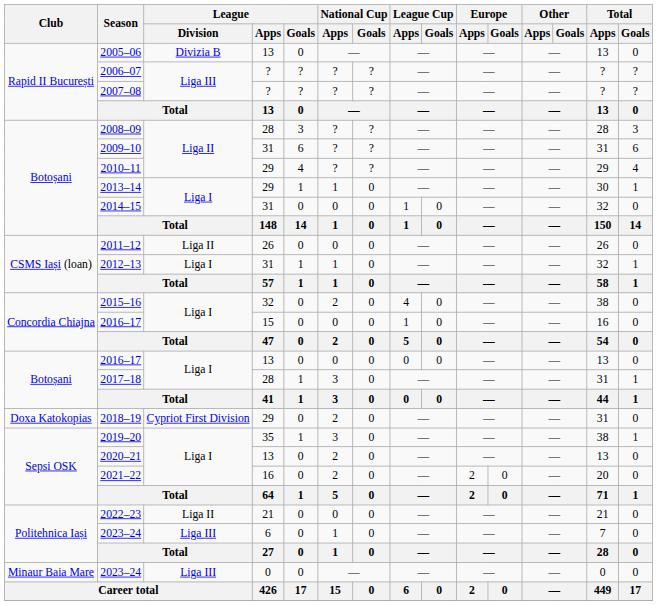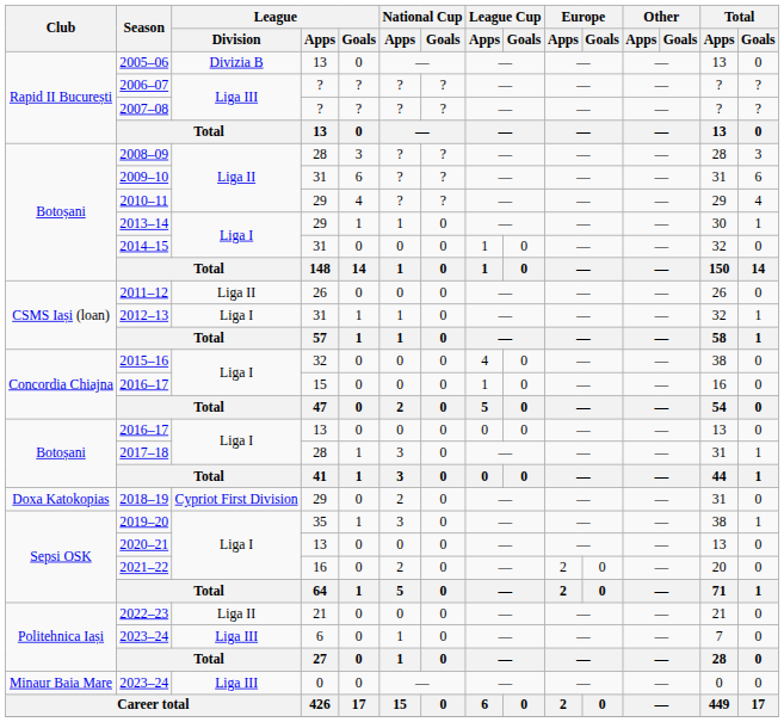 <table class="wikitable" style="font-size:90%; text-align: center;">
 <tr>
 <th rowspan=2>Club</th>
 <th rowspan=2>Season</th>
 <th colspan=3>League</th>
 <th colspan=2>National Cup</th>
 <th colspan=2>League Cup</th>
 <th colspan=2>Europe</th>
 <th colspan=2>Other</th>
 <th colspan=3>Total</th>
 </tr>
 <tr>
 <th>Division</th>
 <th>Apps</th>
 <th>Goals</th>
 <th>Apps</th>
 <th>Goals</th>
 <th>Apps</th>
 <th>Goals</th>
 <th>Apps</th>
 <th>Goals</th>
 <th>Apps</th>
 <th>Goals</th>
 <th>Apps</th>
 <th>Goals</th>
 </tr>
 <tr>
 <td rowspan="4"><a href='#'>Rapid II București</a></td>
 <td><a href='#'>2005–06</a></td>
 <td><a href='#'>Divizia B</a></td>
 <td>13</td>
 <td>0</td>
 <td colspan="2">—</td>
 <td colspan="2">—</td>
 <td colspan="2">—</td>
 <td colspan="2">—</td>
 <td>13</td>
 <td>0</td>
 </tr>
 <tr>
 <td><a href='#'>2006–07</a></td>
 <td rowspan="2"><a href='#'>Liga III</a></td>
 <td>?</td>
 <td>?</td>
 <td>?</td>
 <td>?</td>
 <td colspan="2">—</td>
 <td colspan="2">—</td>
 <td colspan="2">—</td>
 <td>?</td>
 <td>?</td>
 </tr>
 <tr>
 <td><a href='#'>2007–08</a></td>
 <td>?</td>
 <td>?</td>
 <td>?</td>
 <td>?</td>
 <td colspan="2">—</td>
 <td colspan="2">—</td>
 <td colspan="2">—</td>
 <td>?</td>
 <td>?</td>
 </tr>
 <tr>
 <th colspan="2">Total</th>
 <th>13</th>
 <th>0</th>
 <th colspan="2">—</th>
 <th colspan="2">—</th>
 <th colspan="2">—</th>
 <th colspan="2">—</th>
 <th>13</th>
 <th>0</th>
 </tr>
 <tr>
 <td rowspan="6"><a href='#'>Botoșani</a></td>
 <td><a href='#'>2008–09</a></td>
 <td rowspan=3><a href='#'>Liga II</a></td>
 <td>28</td>
 <td>3</td>
 <td>?</td>
 <td>?</td>
 <td colspan="2">—</td>
 <td colspan="2">—</td>
 <td colspan="2">—</td>
 <td>28</td>
 <td>3</td>
 </tr>
 <tr>
 <td><a href='#'>2009–10</a></td>
 <td>31</td>
 <td>6</td>
 <td>?</td>
 <td>?</td>
 <td colspan="2">—</td>
 <td colspan="2">—</td>
 <td colspan="2">—</td>
 <td>31</td>
 <td>6</td>
 </tr>
 <tr>
 <td><a href='#'>2010–11</a></td>
 <td>29</td>
 <td>4</td>
 <td>?</td>
 <td>?</td>
 <td colspan="2">—</td>
 <td colspan="2">—</td>
 <td colspan="2">—</td>
 <td>29</td>
 <td>4</td>
 </tr>
 <tr>
 <td><a href='#'>2013–14</a></td>
 <td rowspan=2><a href='#'>Liga I</a></td>
 <td>29</td>
 <td>1</td>
 <td>1</td>
 <td>0</td>
 <td colspan="2">—</td>
 <td colspan="2">—</td>
 <td colspan="2">—</td>
 <td>30</td>
 <td>1</td>
 </tr>
 <tr>
 <td><a href='#'>2014–15</a></td>
 <td>31</td>
 <td>0</td>
 <td>0</td>
 <td>0</td>
 <td>1</td>
 <td>0</td>
 <td colspan="2">—</td>
 <td colspan="2">—</td>
 <td>32</td>
 <td>0</td>
 </tr>
 <tr>
 <th colspan="2">Total</th>
 <th>148</th>
 <th>14</th>
 <th>1</th>
 <th>0</th>
 <th>1</th>
 <th>0</th>
 <th colspan="2">—</th>
 <th colspan="2">—</th>
 <th>150</th>
 <th>14</th>
 </tr>
 <tr>
 <td rowspan="3"><a href='#'>CSMS Iași</a> (loan)</td>
 <td><a href='#'>2011–12</a></td>
 <td>Liga II</td>
 <td>26</td>
 <td>0</td>
 <td>0</td>
 <td>0</td>
 <td colspan="2">—</td>
 <td colspan="2">—</td>
 <td colspan="2">—</td>
 <td>26</td>
 <td>0</td>
 </tr>
 <tr>
 <td><a href='#'>2012–13</a></td>
 <td>Liga I</td>
 <td>31</td>
 <td>1</td>
 <td>1</td>
 <td>0</td>
 <td colspan="2">—</td>
 <td colspan="2">—</td>
 <td colspan="2">—</td>
 <td>32</td>
 <td>1</td>
 </tr>
 <tr>
 <th colspan="2">Total</th>
 <th>57</th>
 <th>1</th>
 <th>1</th>
 <th>0</th>
 <th colspan="2">—</th>
 <th colspan="2">—</th>
 <th colspan="2">—</th>
 <th>58</th>
 <th>1</th>
 </tr>
 <tr>
 <td rowspan="3"><a href='#'>Concordia Chiajna</a></td>
 <td><a href='#'>2015–16</a></td>
 <td rowspan=2>Liga I</td>
 <td>32</td>
 <td>0</td>
-<td>2</td>
+<td>0</td>
 <td>0</td>
 <td>4</td>
 <td>0</td>
 <td colspan="2">—</td>
 <td colspan="2">—</td>
 <td>38</td>
 <td>0</td>
 </tr>
 <tr>
 <td><a href='#'>2016–17</a></td>
 <td>15</td>
 <td>0</td>
 <td>0</td>
 <td>0</td>
 <td>1</td>
 <td>0</td>
 <td colspan="2">—</td>
 <td colspan="2">—</td>
 <td>16</td>
 <td>0</td>
 </tr>
 <tr>
 <th colspan="2">Total</th>
 <th>47</th>
 <th>0</th>
 <th>2</th>
 <th>0</th>
 <th>5</th>
 <th>0</th>
 <th colspan="2">—</th>
 <th colspan="2">—</th>
 <th>54</th>
 <th>0</th>
 </tr>
 <tr>
 <td rowspan="3"><a href='#'>Botoșani</a></td>
 <td><a href='#'>2016–17</a></td>
 <td rowspan=2>Liga I</td>
 <td>13</td>
 <td>0</td>
 <td>0</td>
 <td>0</td>
 <td>0</td>
 <td>0</td>
 <td colspan="2">—</td>
 <td colspan="2">—</td>
 <td>13</td>
 <td>0</td>
 </tr>
 <tr>
 <td><a href='#'>2017–18</a></td>
 <td>28</td>
 <td>1</td>
 <td>3</td>
 <td>0</td>
 <td colspan="2">—</td>
 <td colspan="2">—</td>
 <td colspan="2">—</td>
 <td>31</td>
 <td>1</td>
 </tr>
 <tr>
 <th colspan="2">Total</th>
 <th>41</th>
 <th>1</th>
 <th>3</th>
 <th>0</th>
 <th>0</th>
 <th>0</th>
 <th colspan="2">—</th>
 <th colspan="2">—</th>
 <th>44</th>
 <th>1</th>
 </tr>
 <tr>
 <td><a href='#'>Doxa Katokopias</a></td>
 <td><a href='#'>2018–19</a></td>
 <td><a href='#'>Cypriot First Division</a></td>
 <td>29</td>
 <td>0</td>
 <td>2</td>
 <td>0</td>
 <td colspan="2">—</td>
 <td colspan="2">—</td>
 <td colspan="2">—</td>
 <td>31</td>
 <td>0</td>
 </tr>
 <tr>
 <td rowspan="4"><a href='#'>Sepsi OSK</a></td>
 <td><a href='#'>2019–20</a></td>
 <td rowspan=3>Liga I</td>
 <td>35</td>
 <td>1</td>
 <td>3</td>
 <td>0</td>
 <td colspan="2">—</td>
 <td colspan="2">—</td>
 <td colspan="2">—</td>
 <td>38</td>
 <td>1</td>
 </tr>
 <tr>
 <td><a href='#'>2020–21</a></td>
 <td>13</td>
 <td>0</td>
-<td>2</td>
+<td>0</td>
 <td>0</td>
 <td colspan="2">—</td>
 <td colspan="2">—</td>
 <td colspan="2">—</td>
 <td>13</td>
 <td>0</td>
 </tr>
 <tr>
 <td><a href='#'>2021–22</a></td>
 <td>16</td>
 <td>0</td>
 <td>2</td>
 <td>0</td>
 <td colspan="2">—</td>
 <td>2</td>
 <td>0</td>
 <td colspan="2">—</td>
 <td>20</td>
 <td>0</td>
 </tr>
 <tr>
 <th colspan="2">Total</th>
 <th>64</th>
 <th>1</th>
 <th>5</th>
 <th>0</th>
 <th colspan="2">—</th>
 <th>2</th>
 <th>0</th>
 <th colspan="2">—</th>
 <th>71</th>
 <th>1</th>
 </tr>
 <tr>
 <td rowspan="3"><a href='#'>Politehnica Iași</a></td>
 <td><a href='#'>2022–23</a></td>
 <td>Liga II</td>
 <td>21</td>
 <td>0</td>
 <td>0</td>
 <td>0</td>
 <td colspan="2">—</td>
 <td colspan="2">—</td>
 <td colspan="2">—</td>
 <td>21</td>
 <td>0</td>
 </tr>
 <tr>
 <td><a href='#'>2023–24</a></td>
 <td><a href='#'>Liga III</a></td>
 <td>6</td>
 <td>0</td>
 <td>1</td>
 <td>0</td>
 <td colspan="2">—</td>
 <td colspan="2">—</td>
 <td colspan="2">—</td>
 <td>7</td>
 <td>0</td>
 </tr>
 <tr>
 <th colspan="2">Total</th>
 <th>27</th>
 <th>0</th>
 <th>1</th>
 <th>0</th>
 <th colspan="2">—</th>
 <th colspan="2">—</th>
 <th colspan="2">—</th>
 <th>28</th>
 <th>0</th>
 </tr>
 <tr>
 <td rowspan="1"><a href='#'>Minaur Baia Mare</a></td>
 <td><a href='#'>2023–24</a></td>
 <td><a href='#'>Liga III</a></td>
 <td>0</td>
 <td>0</td>
 <td colspan="2">—</td>
 <td colspan="2">—</td>
 <td colspan="2">—</td>
 <td colspan="2">—</td>
 <td>0</td>
 <td>0</td>
 </tr>
 <tr>
 <th colspan="3"><strong>Career total</strong></th>
 <th>426</th>
 <th>17</th>
 <th>15</th>
 <th>0</th>
 <th>6</th>
 <th>0</th>
 <th>2</th>
 <th>0</th>
 <th colspan="2">—</th>
 <th>449</th>
 <th>17</th>
 </tr>
 <tr>
 </tr>
 </table>
